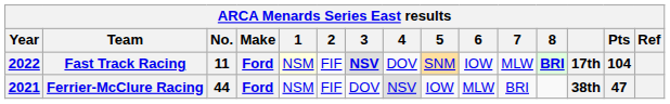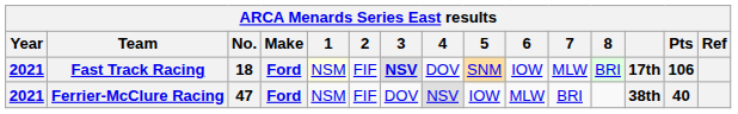 <table class="wikitable" style="text-align:center; font-size:75%">
 <tr>
 <th colspan=15><a href='#'>ARCA Menards Series East</a> results</th>
 </tr>
 <tr>
 <th>Year</th>
 <th>Team</th>
 <th>No.</th>
 <th>Make</th>
 <th>1</th>
 <th>2</th>
 <th>3</th>
 <th>4</th>
 <th>5</th>
 <th>6</th>
 <th>7</th>
 <th>8</th>
 <th></th>
 <th>Pts</th>
 <th>Ref</th>
 </tr>
 <tr>
-<th><a href='#'>2022</a></th>
+<th><a href='#'>2021</a></th>
 <th><a href='#'>Fast Track Racing</a></th>
-<th>11</th>
+<th>18</th>
 <th><a href='#'>Ford</a></th>
 <td style="background: lightyellow;"><a href='#'>NSM</a></td>
 <td><a href='#'>FIF</a></td>
 <td style="background:#DFDFDF;"><strong><a href='#'>NSV</a></strong><br></td>
 <td><a href='#'>DOV</a></td>
 <td style="background:#FFDF9F;"><a href='#'>SNM</a><br></td>
 <td><a href='#'>IOW</a></td>
 <td><a href='#'>MLW</a></td>
-<td style="background:#DFFFDF;"><strong><a href='#'>BRI</a><br></strong></td>
+<td style="background:#DFFFDF;"><a href='#'>BRI</a><br></td>
 <th>17th</th>
-<th>104</th>
+<th>106</th>
 <th></th>
 </tr>
 <tr>
 <th><a href='#'>2021</a></th>
 <th><a href='#'>Ferrier-McClure Racing</a></th>
-<th>44</th>
+<th>47</th>
 <th><a href='#'>Ford</a></th>
 <td><a href='#'>NSM</a></td>
 <td><a href='#'>FIF</a></td>
 <td><a href='#'>DOV</a></td>
 <td style="background:#DFDFDF;"><a href='#'>NSV</a><br></td>
 <td><a href='#'>IOW</a></td>
 <td><a href='#'>MLW</a></td>
 <td><a href='#'>BRI</a></td>
 <td></td>
 <th>38th</th>
-<th>47</th>
+<th>40</th>
 <th></th>
 </tr>
 </table>
